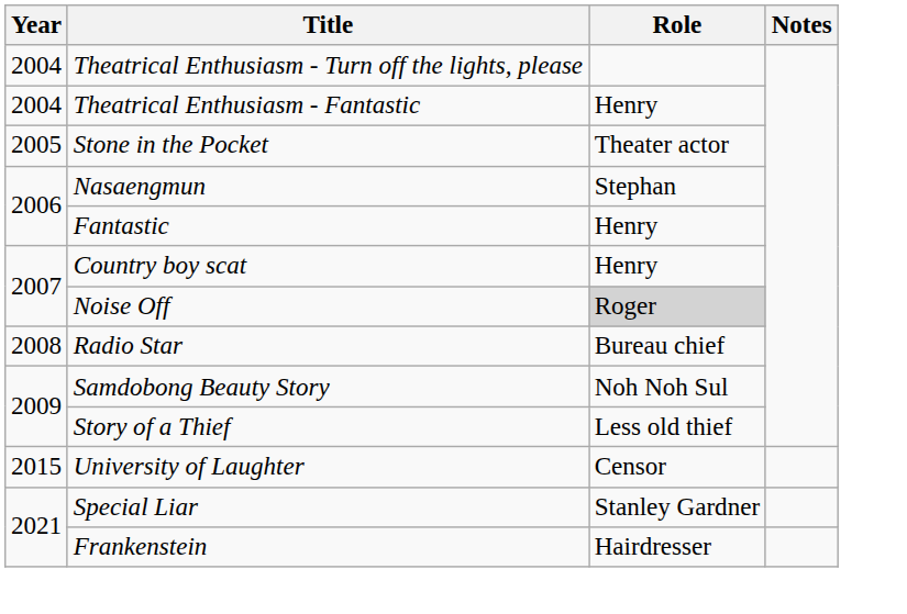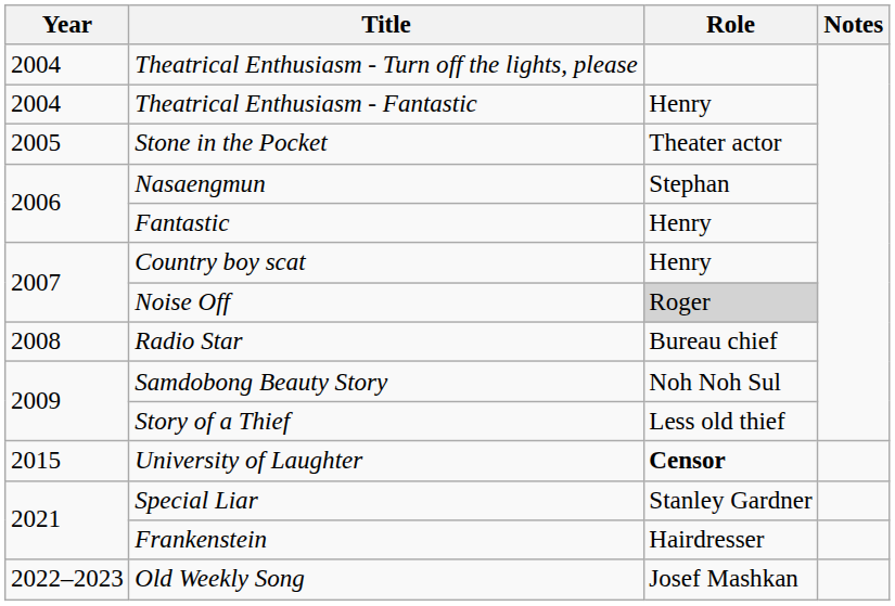 <table class="wikitable sortable">
 <tr>
 <th>Year</th>
 <th>Title</th>
 <th>Role</th>
 <th class="unsortable">Notes</th>
 </tr>
 <tr>
 <td>2004</td>
 <td><em>Theatrical Enthusiasm - Turn off the lights, please</em></td>
 <td></td>
 <td rowspan=10></td>
 </tr>
 <tr>
 <td>2004</td>
 <td><em>Theatrical Enthusiasm - Fantastic</em></td>
 <td>Henry</td>
 </tr>
 <tr>
 <td>2005</td>
 <td><em>Stone in the Pocket</em></td>
 <td>Theater actor</td>
 </tr>
 <tr>
 <td rowspan="2">2006</td>
 <td><em>Nasaengmun</em></td>
 <td>Stephan</td>
 </tr>
 <tr>
 <td><em>Fantastic</em></td>
 <td>Henry</td>
 </tr>
 <tr>
 <td rowspan="2">2007</td>
 <td><em>Country boy scat</em></td>
 <td>Henry</td>
 </tr>
 <tr>
 <td><em>Noise Off</em></td>
 <td style="background: lightgrey;">Roger</td>
 </tr>
 <tr>
 <td>2008</td>
 <td><em>Radio Star</em></td>
 <td>Bureau chief</td>
 </tr>
 <tr>
 <td rowspan="2">2009</td>
 <td><em>Samdobong Beauty Story</em></td>
 <td>Noh Noh Sul</td>
 </tr>
 <tr>
 <td><em>Story of a Thief</em></td>
 <td>Less old thief</td>
 </tr>
 <tr>
 <td>2015</td>
 <td><em>University of Laughter</em></td>
-<td>Censor</td>
+<td><strong>Censor</strong></td>
 <td></td>
 </tr>
 <tr>
 <td rowspan="2">2021</td>
 <td><em>Special Liar</em></td>
 <td>Stanley Gardner</td>
 <td></td>
 </tr>
 <tr>
 <td><em>Frankenstein</em></td>
 <td>Hairdresser</td>
 <td></td>
 </tr>
+<tr>
+<td>2022–2023</td>
+<td><em>Old Weekly Song</em></td>
+<td>Josef Mashkan</td>
+<td></td>
+</tr>
 </table>
